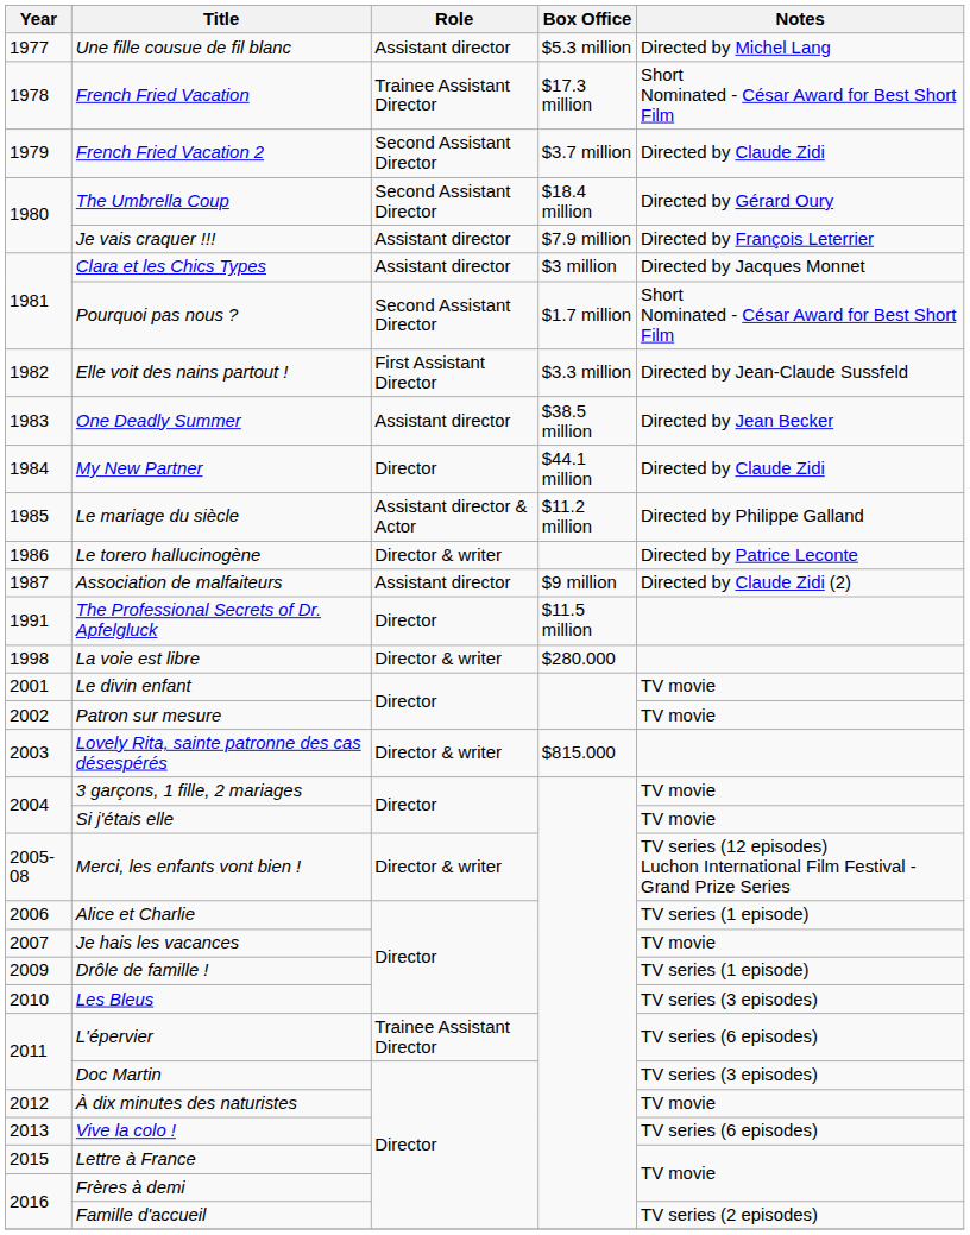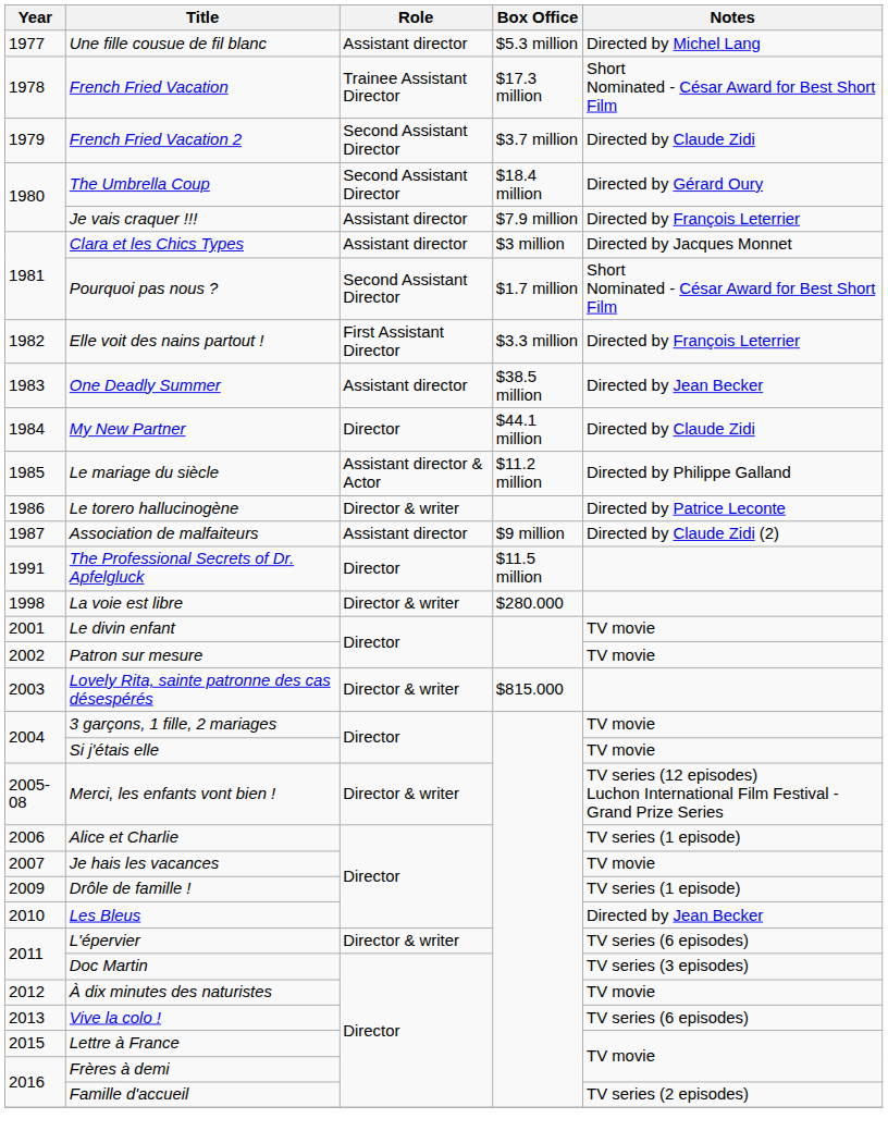 <table class="wikitable sortable">
 <tr>
 <th>Year</th>
 <th>Title</th>
 <th>Role</th>
 <th>Box Office</th>
 <th class="unsortable">Notes</th>
 </tr>
 <tr>
 <td rowspan=1>1977</td>
 <td><em>Une fille cousue de fil blanc</em></td>
 <td>Assistant director</td>
 <td>$5.3 million</td>
 <td>Directed by <a href='#'>Michel Lang</a></td>
 </tr>
 <tr>
 <td rowspan=1>1978</td>
 <td><em><a href='#'>French Fried Vacation</a></em></td>
 <td>Trainee Assistant Director</td>
 <td>$17.3 million</td>
 <td>Short<br>Nominated - <a href='#'>César Award for Best Short Film</a></td>
 </tr>
 <tr>
 <td rowspan=1>1979</td>
 <td><em><a href='#'>French Fried Vacation 2</a></em></td>
 <td>Second Assistant Director</td>
 <td>$3.7 million</td>
 <td>Directed by <a href='#'>Claude Zidi</a></td>
 </tr>
 <tr>
 <td rowspan=2>1980</td>
 <td><em><a href='#'>The Umbrella Coup</a></em></td>
 <td>Second Assistant Director</td>
 <td>$18.4 million</td>
 <td>Directed by <a href='#'>Gérard Oury</a></td>
 </tr>
 <tr>
 <td><em>Je vais craquer !!!</em></td>
 <td>Assistant director</td>
 <td>$7.9 million</td>
 <td>Directed by <a href='#'>François Leterrier</a></td>
 </tr>
 <tr>
 <td rowspan=2>1981</td>
 <td><em><a href='#'>Clara et les Chics Types</a></em></td>
 <td>Assistant director</td>
 <td>$3 million</td>
 <td>Directed by Jacques Monnet</td>
 </tr>
 <tr>
 <td><em>Pourquoi pas nous ?</em></td>
 <td>Second Assistant Director</td>
 <td>$1.7 million</td>
 <td>Short<br>Nominated - <a href='#'>César Award for Best Short Film</a></td>
 </tr>
 <tr>
 <td rowspan=1>1982</td>
 <td><em>Elle voit des nains partout !</em></td>
 <td>First Assistant Director</td>
 <td>$3.3 million</td>
-<td>Directed by Jean-Claude Sussfeld</td>
+<td>Directed by <a href='#'>François Leterrier</a></td>
 </tr>
 <tr>
 <td rowspan=1>1983</td>
 <td><em><a href='#'>One Deadly Summer</a></em></td>
 <td>Assistant director</td>
 <td>$38.5 million</td>
 <td>Directed by <a href='#'>Jean Becker</a></td>
 </tr>
 <tr>
 <td rowspan=1>1984</td>
 <td><em><a href='#'>My New Partner</a></em></td>
 <td>Director</td>
 <td>$44.1 million</td>
 <td>Directed by <a href='#'>Claude Zidi</a></td>
 </tr>
 <tr>
 <td rowspan=1>1985</td>
 <td><em>Le mariage du siècle</em></td>
 <td>Assistant director & Actor</td>
 <td>$11.2 million</td>
 <td>Directed by Philippe Galland</td>
 </tr>
 <tr>
 <td rowspan=1>1986</td>
 <td><em>Le torero hallucinogène</em></td>
 <td>Director & writer</td>
 <td></td>
 <td>Directed by <a href='#'>Patrice Leconte</a></td>
 </tr>
 <tr>
 <td rowspan=1>1987</td>
 <td><em>Association de malfaiteurs</em></td>
 <td>Assistant director</td>
 <td>$9 million</td>
 <td>Directed by <a href='#'>Claude Zidi</a> (2)</td>
 </tr>
 <tr>
 <td rowspan=1>1991</td>
 <td><em><a href='#'>The Professional Secrets of Dr. Apfelgluck</a></em></td>
 <td>Director</td>
 <td>$11.5 million</td>
 <td></td>
 </tr>
 <tr>
 <td rowspan=1>1998</td>
 <td><em>La voie est libre</em></td>
 <td>Director & writer</td>
 <td>$280.000</td>
 <td></td>
 </tr>
 <tr>
 <td rowspan=1>2001</td>
 <td><em>Le divin enfant</em></td>
 <td rowspan=2>Director</td>
 <td rowspan=2></td>
 <td>TV movie</td>
 </tr>
 <tr>
 <td rowspan=1>2002</td>
 <td><em>Patron sur mesure</em></td>
 <td>TV movie</td>
 </tr>
 <tr>
 <td rowspan=1>2003</td>
 <td><em><a href='#'>Lovely Rita, sainte patronne des cas désespérés</a></em></td>
 <td>Director & writer</td>
 <td>$815.000</td>
 <td></td>
 </tr>
 <tr>
 <td rowspan=2>2004</td>
 <td><em>3 garçons, 1 fille, 2 mariages</em></td>
 <td rowspan=2>Director</td>
 <td rowspan=14></td>
 <td>TV movie</td>
 </tr>
 <tr>
 <td><em>Si j'étais elle</em></td>
 <td>TV movie</td>
 </tr>
 <tr>
 <td rowspan=1>2005-08</td>
 <td><em>Merci, les enfants vont bien !</em></td>
 <td>Director & writer</td>
 <td>TV series (12 episodes)<br>Luchon International Film Festival - Grand Prize Series</td>
 </tr>
 <tr>
 <td rowspan=1>2006</td>
 <td><em>Alice et Charlie</em></td>
 <td rowspan=4>Director</td>
 <td>TV series (1 episode)</td>
 </tr>
 <tr>
 <td rowspan=1>2007</td>
 <td><em>Je hais les vacances</em></td>
 <td>TV movie</td>
 </tr>
 <tr>
 <td rowspan=1>2009</td>
 <td><em>Drôle de famille !</em></td>
 <td>TV series (1 episode)</td>
 </tr>
 <tr>
 <td rowspan=1>2010</td>
 <td><em><a href='#'>Les Bleus</a></em></td>
-<td>TV series (3 episodes)</td>
+<td>Directed by <a href='#'>Jean Becker</a></td>
 </tr>
 <tr>
 <td rowspan=2>2011</td>
 <td><em>L'épervier</em></td>
-<td>Trainee Assistant Director</td>
+<td>Director & writer</td>
 <td>TV series (6 episodes)</td>
 </tr>
 <tr>
 <td><em>Doc Martin</em></td>
 <td rowspan=6>Director</td>
 <td>TV series (3 episodes)</td>
 </tr>
 <tr>
 <td rowspan=1>2012</td>
 <td><em>À dix minutes des naturistes</em></td>
 <td>TV movie</td>
 </tr>
 <tr>
 <td rowspan=1>2013</td>
 <td><em><a href='#'>Vive la colo !</a></em></td>
 <td>TV series (6 episodes)</td>
 </tr>
 <tr>
 <td rowspan=1>2015</td>
 <td><em>Lettre à France</em></td>
 <td rowspan=2>TV movie</td>
 </tr>
 <tr>
 <td rowspan=2>2016</td>
 <td><em>Frères à demi</em></td>
 </tr>
 <tr>
 <td><em>Famille d'accueil</em></td>
 <td>TV series (2 episodes)</td>
 </tr>
 <tr>
 </tr>
 </table>
